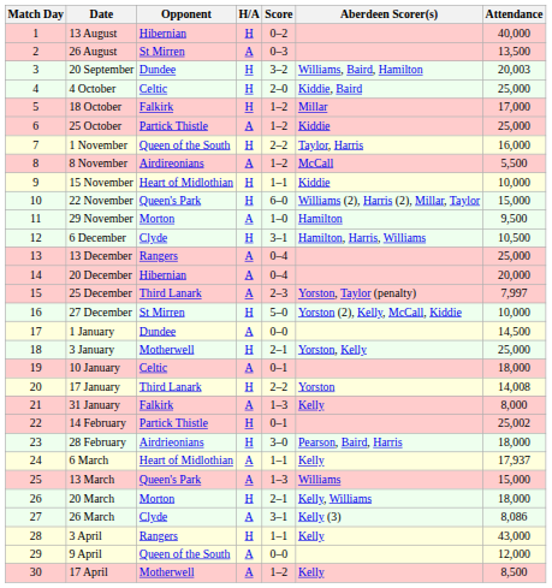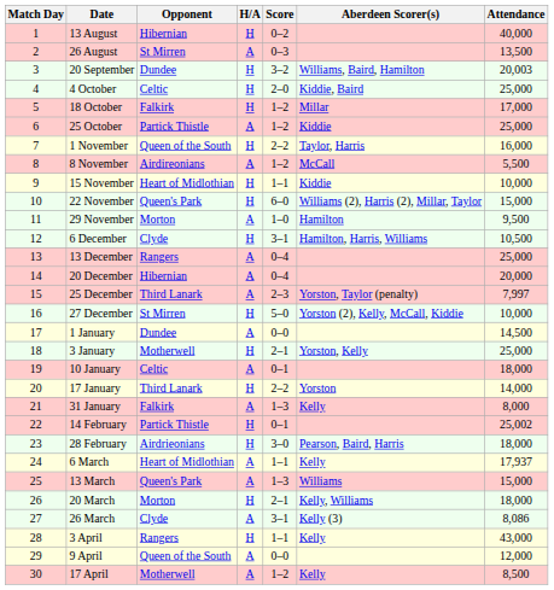 <table class="wikitable" style="text-align:center">
 <tr>
 <th>Match Day</th>
 <th>Date</th>
 <th>Opponent</th>
 <th>H/A</th>
 <th>Score</th>
 <th>Aberdeen Scorer(s)</th>
 <th>Attendance</th>
 </tr>
 <tr bgcolor=#FFCCCC>
 <td>1</td>
 <td align=left>13 August</td>
 <td align=left><a href='#'>Hibernian</a></td>
 <td><a href='#'>H</a></td>
 <td>0–2</td>
 <td align=left></td>
 <td>40,000</td>
 </tr>
 <tr bgcolor=#FFCCCC>
 <td>2</td>
 <td align=left>26 August</td>
 <td align=left><a href='#'>St Mirren</a></td>
 <td><a href='#'>A</a></td>
 <td>0–3</td>
 <td align=left></td>
 <td>13,500</td>
 </tr>
 <tr bgcolor=#EEFFEE>
 <td>3</td>
 <td align=left>20 September</td>
 <td align=left><a href='#'>Dundee</a></td>
 <td><a href='#'>H</a></td>
 <td>3–2</td>
 <td align=left><a href='#'>Williams</a>, <a href='#'>Baird</a>, <a href='#'>Hamilton</a></td>
 <td>20,003</td>
 </tr>
 <tr bgcolor=#EEFFEE>
 <td>4</td>
 <td align=left>4 October</td>
 <td align=left><a href='#'>Celtic</a></td>
 <td><a href='#'>H</a></td>
 <td>2–0</td>
 <td align=left><a href='#'>Kiddie</a>, <a href='#'>Baird</a></td>
 <td>25,000</td>
 </tr>
 <tr bgcolor=#FFCCCC>
 <td>5</td>
 <td align=left>18 October</td>
 <td align=left><a href='#'>Falkirk</a></td>
 <td><a href='#'>H</a></td>
 <td>1–2</td>
 <td align=left><a href='#'>Millar</a></td>
 <td>17,000</td>
 </tr>
 <tr bgcolor=#FFCCCC>
 <td>6</td>
 <td align=left>25 October</td>
 <td align=left><a href='#'>Partick Thistle</a></td>
 <td><a href='#'>A</a></td>
 <td>1–2</td>
 <td align=left><a href='#'>Kiddie</a></td>
 <td>25,000</td>
 </tr>
 <tr bgcolor=#FFFFDD>
 <td>7</td>
 <td align=left>1 November</td>
 <td align=left><a href='#'>Queen of the South</a></td>
 <td><a href='#'>H</a></td>
 <td>2–2</td>
 <td align=left><a href='#'>Taylor</a>, <a href='#'>Harris</a></td>
 <td>16,000</td>
 </tr>
 <tr bgcolor=#FFCCCC>
 <td>8</td>
 <td align=left>8 November</td>
 <td align=left><a href='#'>Airdireonians</a></td>
 <td><a href='#'>A</a></td>
 <td>1–2</td>
 <td align=left><a href='#'>McCall</a></td>
 <td>5,500</td>
 </tr>
 <tr bgcolor=#FFFFDD>
 <td>9</td>
 <td align=left>15 November</td>
 <td align=left><a href='#'>Heart of Midlothian</a></td>
 <td><a href='#'>H</a></td>
 <td>1–1</td>
 <td align=left><a href='#'>Kiddie</a></td>
 <td>10,000</td>
 </tr>
 <tr bgcolor=#EEFFEE>
 <td>10</td>
 <td align=left>22 November</td>
 <td align=left><a href='#'>Queen's Park</a></td>
 <td><a href='#'>H</a></td>
 <td>6–0</td>
 <td align=left><a href='#'>Williams</a> (2), <a href='#'>Harris</a> (2), <a href='#'>Millar</a>, <a href='#'>Taylor</a></td>
 <td>15,000</td>
 </tr>
 <tr bgcolor=#EEFFEE>
 <td>11</td>
 <td align=left>29 November</td>
 <td align=left><a href='#'>Morton</a></td>
 <td><a href='#'>A</a></td>
 <td>1–0</td>
 <td align=left><a href='#'>Hamilton</a></td>
 <td>9,500</td>
 </tr>
 <tr bgcolor=#EEFFEE>
 <td>12</td>
 <td align=left>6 December</td>
 <td align=left><a href='#'>Clyde</a></td>
 <td><a href='#'>H</a></td>
 <td>3–1</td>
 <td align=left><a href='#'>Hamilton</a>, <a href='#'>Harris</a>, <a href='#'>Williams</a></td>
 <td>10,500</td>
 </tr>
 <tr bgcolor=#FFCCCC>
 <td>13</td>
 <td align=left>13 December</td>
 <td align=left><a href='#'>Rangers</a></td>
 <td><a href='#'>A</a></td>
 <td>0–4</td>
 <td align=left></td>
 <td>25,000</td>
 </tr>
 <tr bgcolor=#FFCCCC>
 <td>14</td>
 <td align=left>20 December</td>
 <td align=left><a href='#'>Hibernian</a></td>
 <td><a href='#'>A</a></td>
 <td>0–4</td>
 <td align=left></td>
 <td>20,000</td>
 </tr>
 <tr bgcolor=#FFCCCC>
 <td>15</td>
 <td align=left>25 December</td>
 <td align=left><a href='#'>Third Lanark</a></td>
 <td><a href='#'>A</a></td>
 <td>2–3</td>
 <td align=left><a href='#'>Yorston</a>, <a href='#'>Taylor</a> (penalty)</td>
 <td>7,997</td>
 </tr>
 <tr bgcolor=#EEFFEE>
 <td>16</td>
 <td align=left>27 December</td>
 <td align=left><a href='#'>St Mirren</a></td>
 <td><a href='#'>H</a></td>
 <td>5–0</td>
 <td align=left><a href='#'>Yorston</a> (2), <a href='#'>Kelly</a>, <a href='#'>McCall</a>, <a href='#'>Kiddie</a></td>
 <td>10,000</td>
 </tr>
 <tr bgcolor=#FFFFDD>
 <td>17</td>
 <td align=left>1 January</td>
 <td align=left><a href='#'>Dundee</a></td>
 <td><a href='#'>A</a></td>
 <td>0–0</td>
 <td align=left></td>
 <td>14,500</td>
 </tr>
 <tr bgcolor=#EEFFEE>
 <td>18</td>
 <td align=left>3 January</td>
 <td align=left><a href='#'>Motherwell</a></td>
 <td><a href='#'>H</a></td>
 <td>2–1</td>
 <td align=left><a href='#'>Yorston</a>, <a href='#'>Kelly</a></td>
 <td>25,000</td>
 </tr>
 <tr bgcolor=#FFCCCC>
 <td>19</td>
 <td align=left>10 January</td>
 <td align=left><a href='#'>Celtic</a></td>
 <td><a href='#'>A</a></td>
 <td>0–1</td>
 <td align=left></td>
 <td>18,000</td>
 </tr>
 <tr bgcolor=#FFFFDD>
 <td>20</td>
 <td align=left>17 January</td>
 <td align=left><a href='#'>Third Lanark</a></td>
 <td><a href='#'>H</a></td>
 <td>2–2</td>
 <td align=left><a href='#'>Yorston</a></td>
-<td>14,008</td>
+<td>14,000</td>
 </tr>
 <tr bgcolor=#FFCCCC>
 <td>21</td>
 <td align=left>31 January</td>
 <td align=left><a href='#'>Falkirk</a></td>
 <td><a href='#'>A</a></td>
 <td>1–3</td>
 <td align=left><a href='#'>Kelly</a></td>
 <td>8,000</td>
 </tr>
 <tr bgcolor=#FFCCCC>
 <td>22</td>
 <td align=left>14 February</td>
 <td align=left><a href='#'>Partick Thistle</a></td>
 <td><a href='#'>H</a></td>
 <td>0–1</td>
 <td align=left></td>
 <td>25,002</td>
 </tr>
 <tr bgcolor=#EEFFEE>
 <td>23</td>
 <td align=left>28 February</td>
 <td align=left><a href='#'>Airdrieonians</a></td>
 <td><a href='#'>H</a></td>
 <td>3–0</td>
 <td align=left><a href='#'>Pearson</a>, <a href='#'>Baird</a>, <a href='#'>Harris</a></td>
 <td>18,000</td>
 </tr>
 <tr bgcolor=#FFFFDD>
 <td>24</td>
 <td align=left>6 March</td>
 <td align=left><a href='#'>Heart of Midlothian</a></td>
 <td><a href='#'>A</a></td>
 <td>1–1</td>
 <td align=left><a href='#'>Kelly</a></td>
 <td>17,937</td>
 </tr>
 <tr bgcolor=#FFCCCC>
 <td>25</td>
 <td align=left>13 March</td>
 <td align=left><a href='#'>Queen's Park</a></td>
 <td><a href='#'>A</a></td>
 <td>1–3</td>
 <td align=left><a href='#'>Williams</a></td>
 <td>15,000</td>
 </tr>
 <tr bgcolor=#EEFFEE>
 <td>26</td>
 <td align=left>20 March</td>
 <td align=left><a href='#'>Morton</a></td>
 <td><a href='#'>H</a></td>
 <td>2–1</td>
 <td align=left><a href='#'>Kelly</a>, <a href='#'>Williams</a></td>
 <td>18,000</td>
 </tr>
 <tr bgcolor=#EEFFEE>
 <td>27</td>
 <td align=left>26 March</td>
 <td align=left><a href='#'>Clyde</a></td>
 <td><a href='#'>A</a></td>
 <td>3–1</td>
 <td align=left><a href='#'>Kelly</a> (3)</td>
 <td>8,086</td>
 </tr>
 <tr bgcolor=#FFFFDD>
 <td>28</td>
 <td align=left>3 April</td>
 <td align=left><a href='#'>Rangers</a></td>
 <td><a href='#'>H</a></td>
 <td>1–1</td>
 <td align=left><a href='#'>Kelly</a></td>
 <td>43,000</td>
 </tr>
 <tr bgcolor=#FFFFDD>
 <td>29</td>
 <td align=left>9 April</td>
 <td align=left><a href='#'>Queen of the South</a></td>
 <td><a href='#'>A</a></td>
 <td>0–0</td>
 <td align=left></td>
 <td>12,000</td>
 </tr>
 <tr bgcolor=#FFCCCC>
 <td>30</td>
 <td align=left>17 April</td>
 <td align=left><a href='#'>Motherwell</a></td>
 <td><a href='#'>A</a></td>
 <td>1–2</td>
 <td align=left><a href='#'>Kelly</a></td>
 <td>8,500</td>
 </tr>
 </table>
